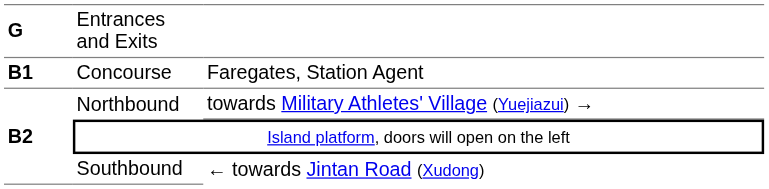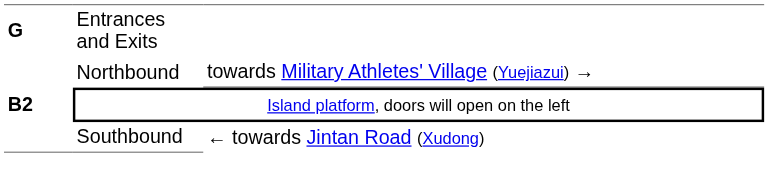 <table table border=0 cellspacing=0 cellpadding=3>
 <tr>
 <td style="border-top:solid 1px gray;border-bottom:solid 0px gray;" width=50><strong>G</strong></td>
 <td style="border-top:solid 1px gray;border-bottom:solid 0px gray;" width=100>Entrances and Exits</td>
 <td style="border-top:solid 1px gray;border-bottom:solid 0px gray;" width=450></td>
-</tr>
-<tr>
-<td style="border-top:solid 1px gray;border-bottom:solid 1px gray;" width=50><strong>B1</strong></td>
-<td style="border-top:solid 1px gray;border-bottom:solid 1px gray;" width=100>Concourse</td>
-<td style="border-top:solid 1px gray;border-bottom:solid 1px gray;" width=450>Faregates, Station Agent</td>
 </tr>
 <tr>
 <td style="border-bottom:solid 1px gray;" rowspan=3><strong>B2</strong></td>
 <td>Northbound</td>
 <td style="border-bottom:solid 1px gray;"> towards <a href='#'>Military Athletes' Village</a> <small>(<a href='#'>Yuejiazui</a>)</small> →</td>
 </tr>
 <tr>
 <td style="border-right:solid 2px black;border-left:solid 2px black;border-top:solid 2px black;border-bottom:solid 2px black;text-align:center;" colspan=2><small><a href='#'>Island platform</a>, doors will open on the left</small></td>
 </tr>
 <tr>
 <td style="border-bottom:solid 1px gray;">Southbound</td>
 <td>←  towards <a href='#'>Jintan Road</a> <small>(<a href='#'>Xudong</a>)</small></td>
 </tr>
 </table>
